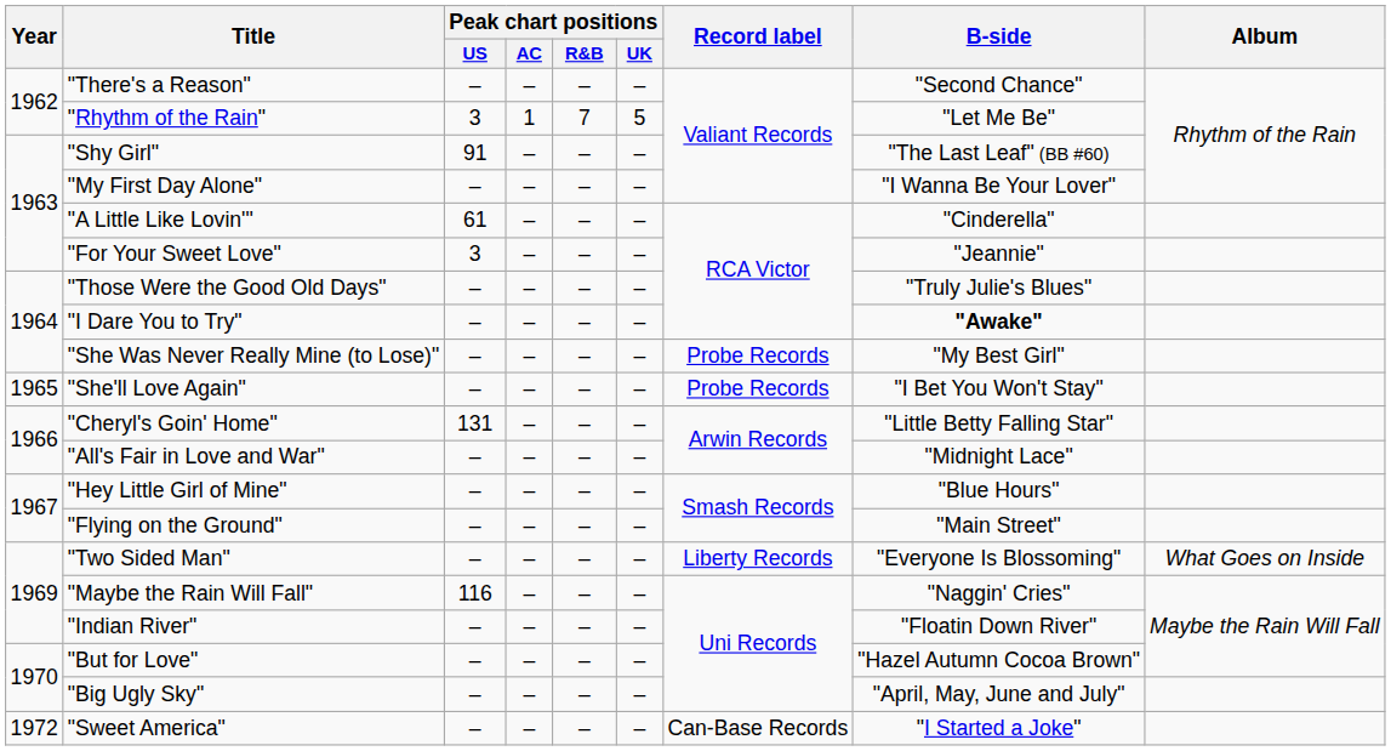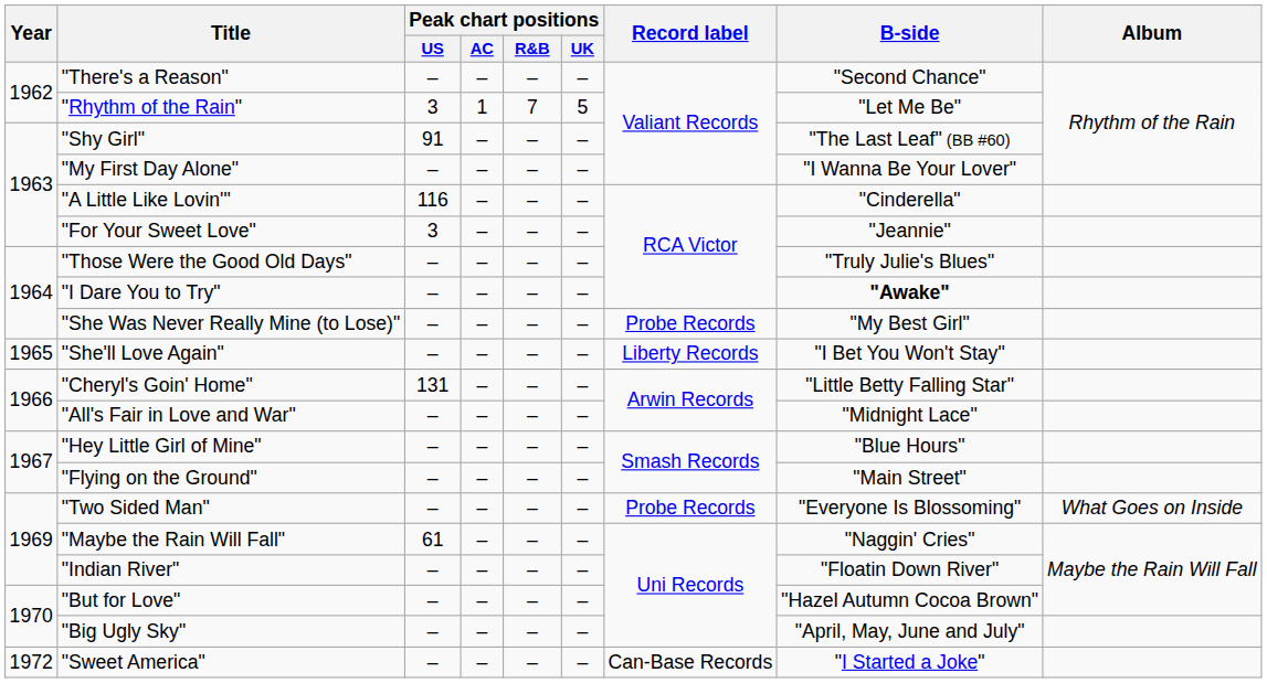 <table class="wikitable" style=text-align:center;>
 <tr>
 <th rowspan="2">Year</th>
 <th rowspan="2">Title</th>
 <th colspan="4">Peak chart positions</th>
 <th rowspan="2"><a href='#'>Record label</a></th>
 <th rowspan="2"><a href='#'>B-side</a></th>
 <th rowspan="2">Album</th>
 </tr>
 <tr style="font-size:smaller;">
 <th align=centre><a href='#'>US</a></th>
 <th align=centre><a href='#'>AC</a></th>
 <th align=centre><a href='#'>R&B</a></th>
 <th align=centre><a href='#'>UK</a></th>
 </tr>
 <tr>
 <td rowspan="2">1962</td>
 <td align=left>"There's a Reason"</td>
 <td>–</td>
 <td>–</td>
 <td>–</td>
 <td>–</td>
 <td rowspan="4"><a href='#'>Valiant Records</a></td>
 <td>"Second Chance"</td>
 <td rowspan="4"><em>Rhythm of the Rain</em></td>
 </tr>
 <tr>
 <td align=left>"<a href='#'>Rhythm of the Rain</a>"</td>
 <td>3</td>
 <td>1</td>
 <td>7</td>
 <td>5</td>
 <td>"Let Me Be"</td>
 </tr>
 <tr>
 <td rowspan="4">1963</td>
 <td align=left>"Shy Girl"</td>
 <td>91</td>
 <td>–</td>
 <td>–</td>
 <td>–</td>
 <td>"The Last Leaf"<small> (BB #60)</small></td>
 </tr>
 <tr>
 <td align=left>"My First Day Alone"</td>
 <td>–</td>
 <td>–</td>
 <td>–</td>
 <td>–</td>
 <td>"I Wanna Be Your Lover"</td>
 </tr>
 <tr>
 <td align=left>"A Little Like Lovin'"</td>
-<td>61</td>
+<td>116</td>
 <td>–</td>
 <td>–</td>
 <td>–</td>
 <td rowspan="4"><a href='#'>RCA Victor</a></td>
 <td>"Cinderella"</td>
 <td></td>
 </tr>
 <tr>
 <td align=left>"For Your Sweet Love"</td>
 <td>3</td>
 <td>–</td>
 <td>–</td>
 <td>–</td>
 <td>"Jeannie"</td>
 <td></td>
 </tr>
 <tr>
 <td rowspan="3">1964</td>
 <td align=left>"Those Were the Good Old Days"</td>
 <td>–</td>
 <td>–</td>
 <td>–</td>
 <td>–</td>
 <td>"Truly Julie's Blues"</td>
 <td></td>
 </tr>
 <tr>
 <td align=left>"I Dare You to Try"</td>
 <td>–</td>
 <td>–</td>
 <td>–</td>
 <td>–</td>
 <td><strong>"Awake"</strong></td>
 <td></td>
 </tr>
 <tr>
 <td align=left>"She Was Never Really Mine (to Lose)"</td>
 <td>–</td>
 <td>–</td>
 <td>–</td>
 <td>–</td>
 <td><a href='#'>Probe Records</a></td>
 <td>"My Best Girl"</td>
 <td></td>
 </tr>
 <tr>
 <td>1965</td>
 <td align=left>"She'll Love Again"</td>
 <td>–</td>
 <td>–</td>
 <td>–</td>
 <td>–</td>
-<td><a href='#'>Probe Records</a></td>
+<td><a href='#'>Liberty Records</a></td>
 <td>"I Bet You Won't Stay"</td>
 <td></td>
 </tr>
 <tr>
 <td rowspan="2">1966</td>
 <td align=left>"Cheryl's Goin' Home"</td>
 <td>131</td>
 <td>–</td>
 <td>–</td>
 <td>–</td>
 <td rowspan="2"><a href='#'>Arwin Records</a></td>
 <td>"Little Betty Falling Star"</td>
 <td></td>
 </tr>
 <tr>
 <td align=left>"All's Fair in Love and War"</td>
 <td>–</td>
 <td>–</td>
 <td>–</td>
 <td>–</td>
 <td>"Midnight Lace"</td>
 <td></td>
 </tr>
 <tr>
 <td rowspan="2">1967</td>
 <td align=left>"Hey Little Girl of Mine"</td>
 <td>–</td>
 <td>–</td>
 <td>–</td>
 <td>–</td>
 <td rowspan="2"><a href='#'>Smash Records</a></td>
 <td>"Blue Hours"</td>
 <td></td>
 </tr>
 <tr>
 <td align=left>"Flying on the Ground"</td>
 <td>–</td>
 <td>–</td>
 <td>–</td>
 <td>–</td>
 <td>"Main Street"</td>
 <td></td>
 </tr>
 <tr>
 <td rowspan="3">1969</td>
 <td align=left>"Two Sided Man"</td>
 <td>–</td>
 <td>–</td>
 <td>–</td>
 <td>–</td>
-<td><a href='#'>Liberty Records</a></td>
+<td><a href='#'>Probe Records</a></td>
 <td>"Everyone Is Blossoming"</td>
 <td><em>What Goes on Inside</em></td>
 </tr>
 <tr>
 <td align=left>"Maybe the Rain Will Fall"</td>
-<td>116</td>
+<td>61</td>
 <td>–</td>
 <td>–</td>
 <td>–</td>
 <td rowspan="4"><a href='#'>Uni Records</a></td>
 <td>"Naggin' Cries"</td>
 <td rowspan="3"><em>Maybe the Rain Will Fall</em></td>
 </tr>
 <tr>
 <td align=left>"Indian River"</td>
 <td>–</td>
 <td>–</td>
 <td>–</td>
 <td>–</td>
 <td>"Floatin Down River"</td>
 </tr>
 <tr>
 <td rowspan="2">1970</td>
 <td align=left>"But for Love"</td>
 <td>–</td>
 <td>–</td>
 <td>–</td>
 <td>–</td>
 <td>"Hazel Autumn Cocoa Brown"</td>
 </tr>
 <tr>
 <td align=left>"Big Ugly Sky"</td>
 <td>–</td>
 <td>–</td>
 <td>–</td>
 <td>–</td>
 <td>"April, May, June and July"</td>
 <td></td>
 </tr>
 <tr>
 <td>1972</td>
 <td align=left>"Sweet America"</td>
 <td>–</td>
 <td>–</td>
 <td>–</td>
 <td>–</td>
 <td>Can-Base Records</td>
 <td>"<a href='#'>I Started a Joke</a>"</td>
 <td></td>
 </tr>
 </table>
